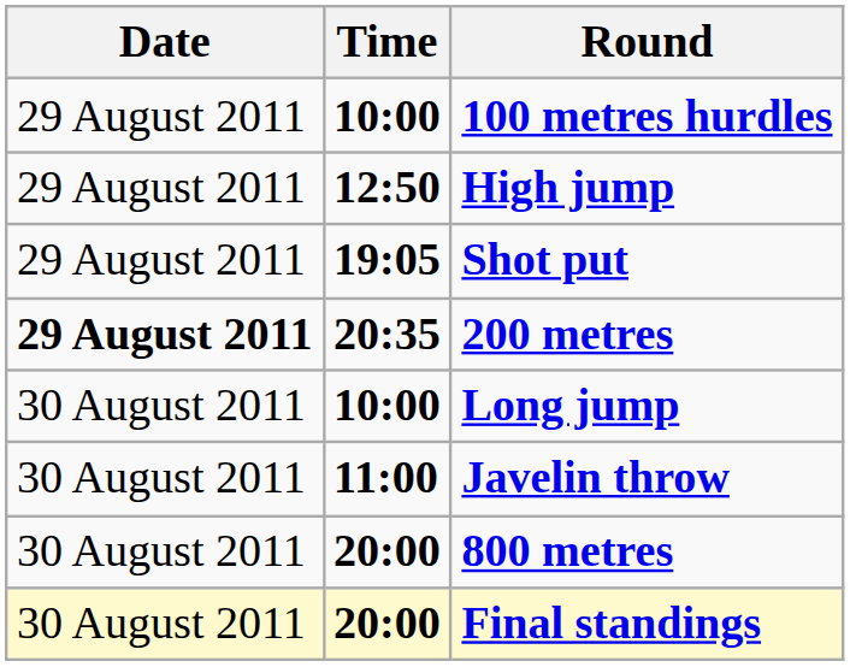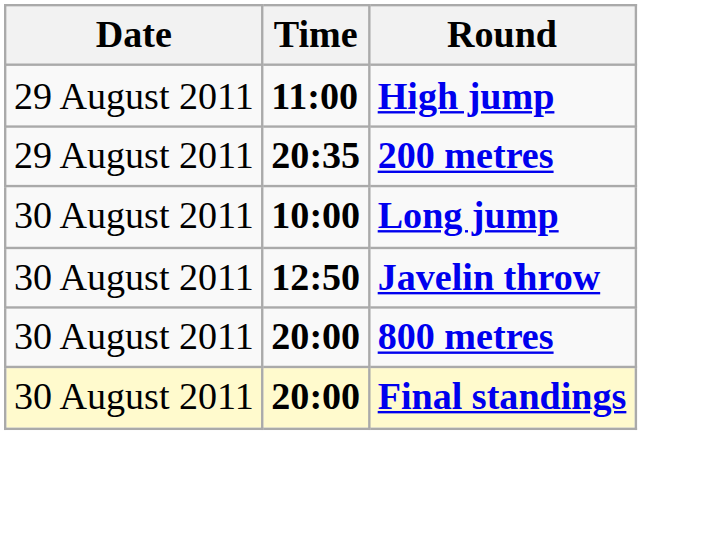 <table class="wikitable">
 <tr>
 <th>Date</th>
 <th>Time</th>
 <th>Round</th>
 </tr>
 <tr>
 <td>29 August 2011</td>
-<td><strong>10:00</strong></td>
-<td><strong><a href='#'>100 metres hurdles</a></strong></td>
-</tr>
-<tr>
-<td>29 August 2011</td>
-<td><strong>12:50</strong></td>
+<td><strong>11:00</strong></td>
 <td><strong><a href='#'>High jump</a></strong></td>
 </tr>
 <tr>
 <td>29 August 2011</td>
-<td><strong>19:05</strong></td>
-<td><strong><a href='#'>Shot put</a></strong></td>
-</tr>
-<tr>
-<td><strong>29 August 2011</strong></td>
 <td><strong>20:35</strong></td>
 <td><strong><a href='#'>200 metres</a></strong></td>
 </tr>
 <tr>
 <td>30 August 2011</td>
 <td><strong>10:00</strong></td>
 <td><strong><a href='#'>Long jump</a></strong></td>
 </tr>
 <tr>
 <td>30 August 2011</td>
-<td><strong>11:00</strong></td>
+<td><strong>12:50</strong></td>
 <td><strong><a href='#'>Javelin throw</a></strong></td>
 </tr>
 <tr>
 <td>30 August 2011</td>
 <td><strong>20:00</strong></td>
 <td><strong><a href='#'>800 metres</a></strong></td>
 </tr>
 <tr style=background:lemonchiffon>
 <td>30 August 2011</td>
 <td><strong>20:00</strong></td>
 <td><strong><a href='#'>Final standings</a></strong></td>
 </tr>
 </table>
